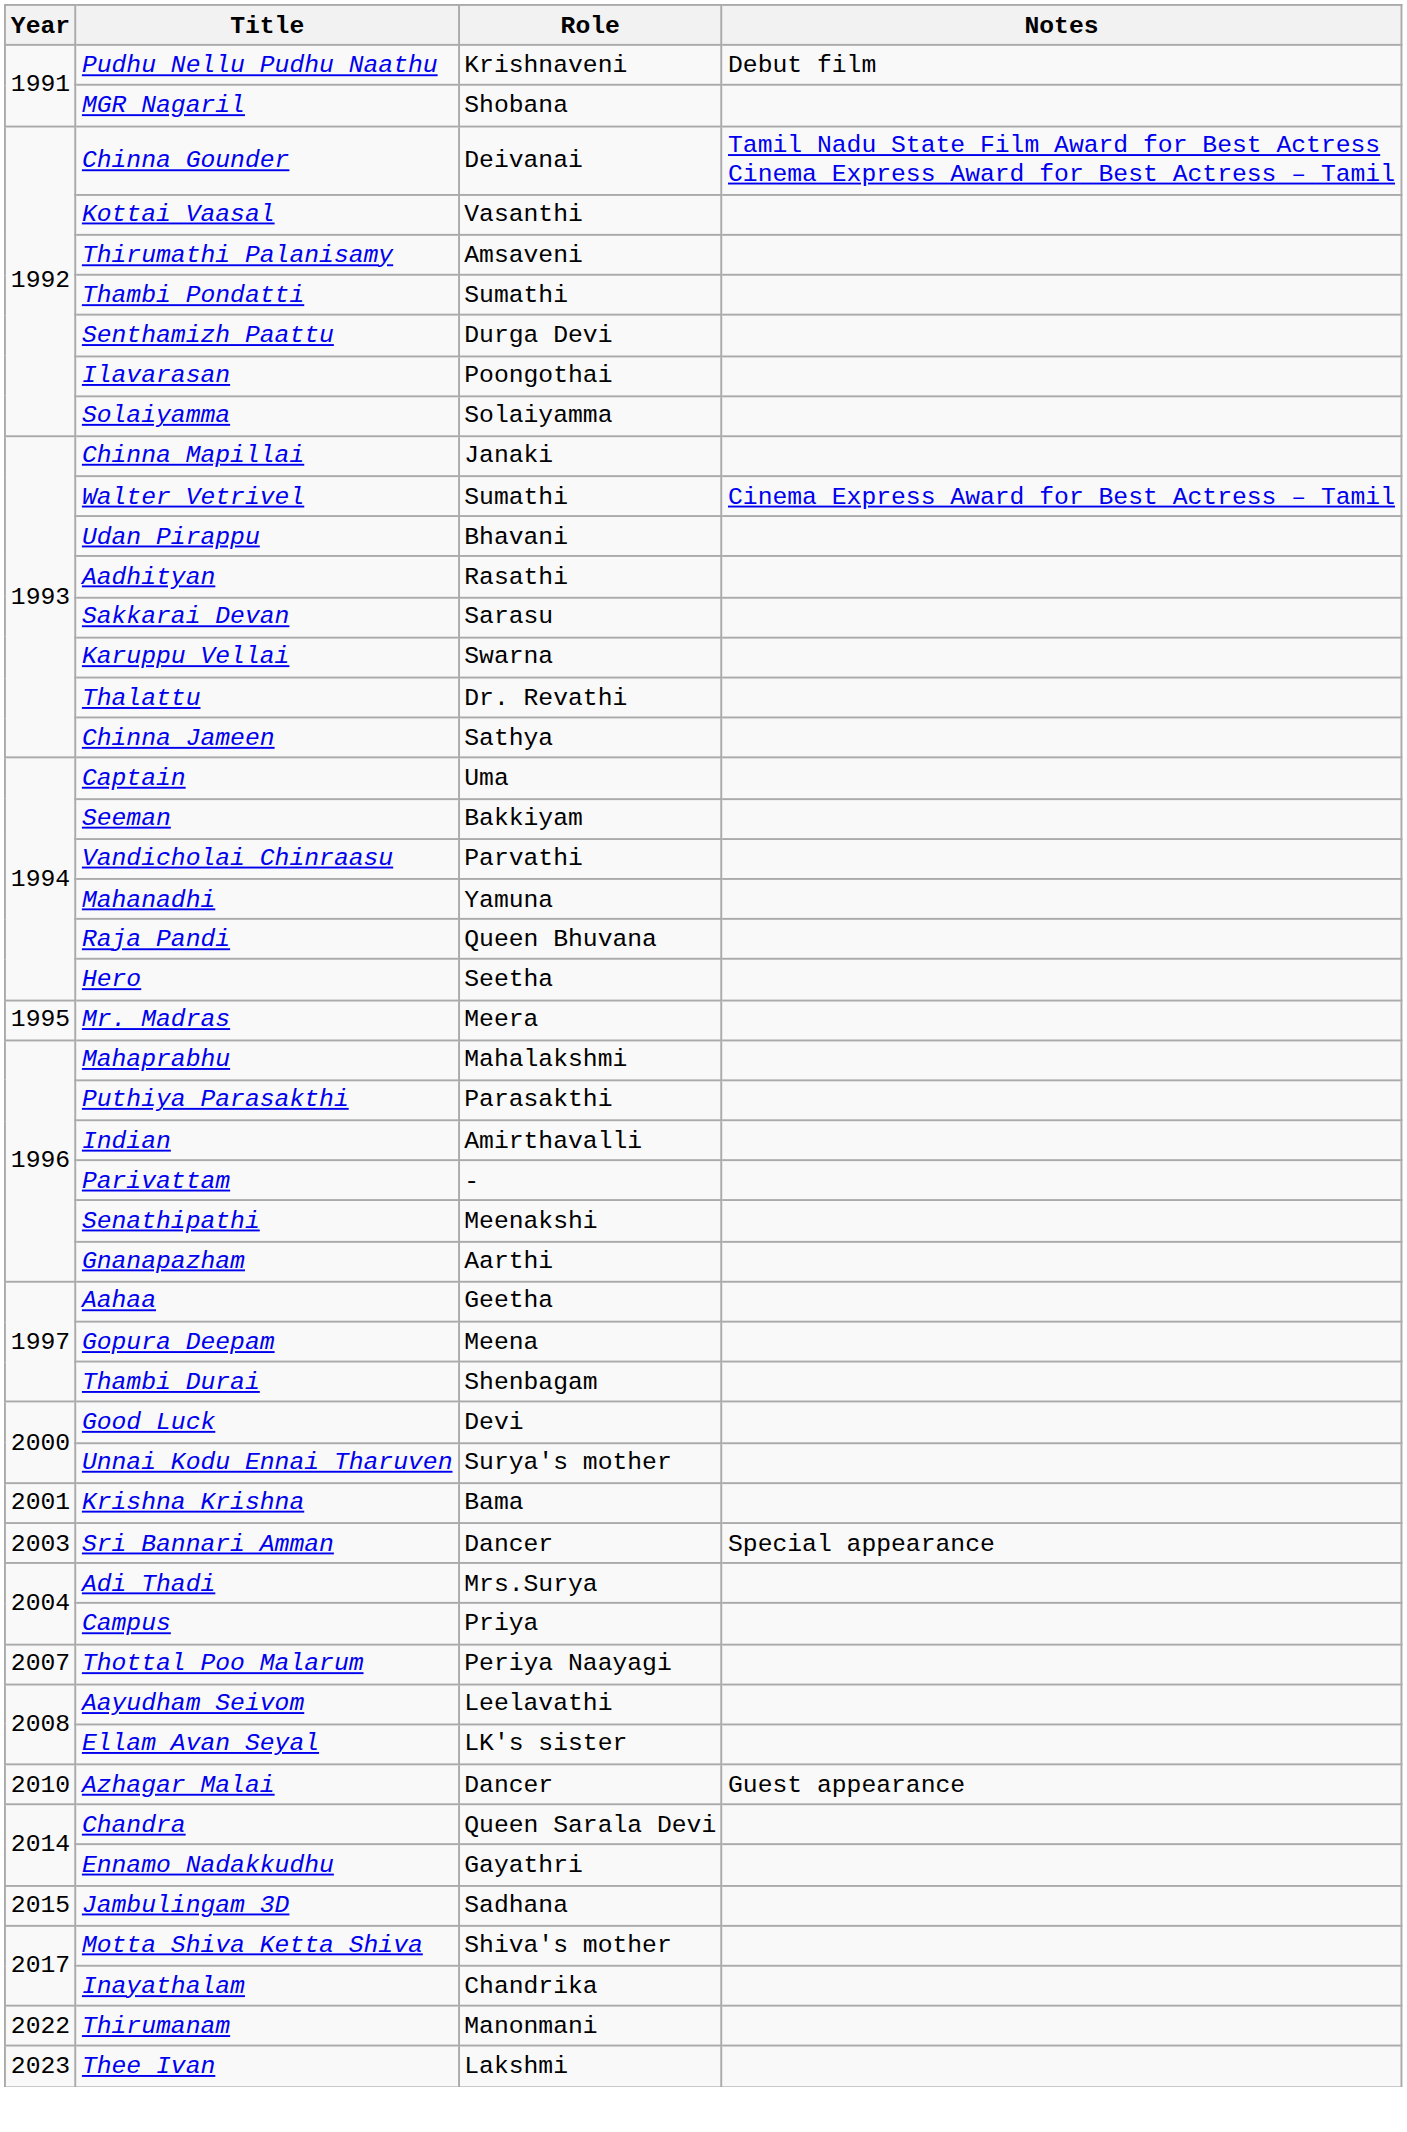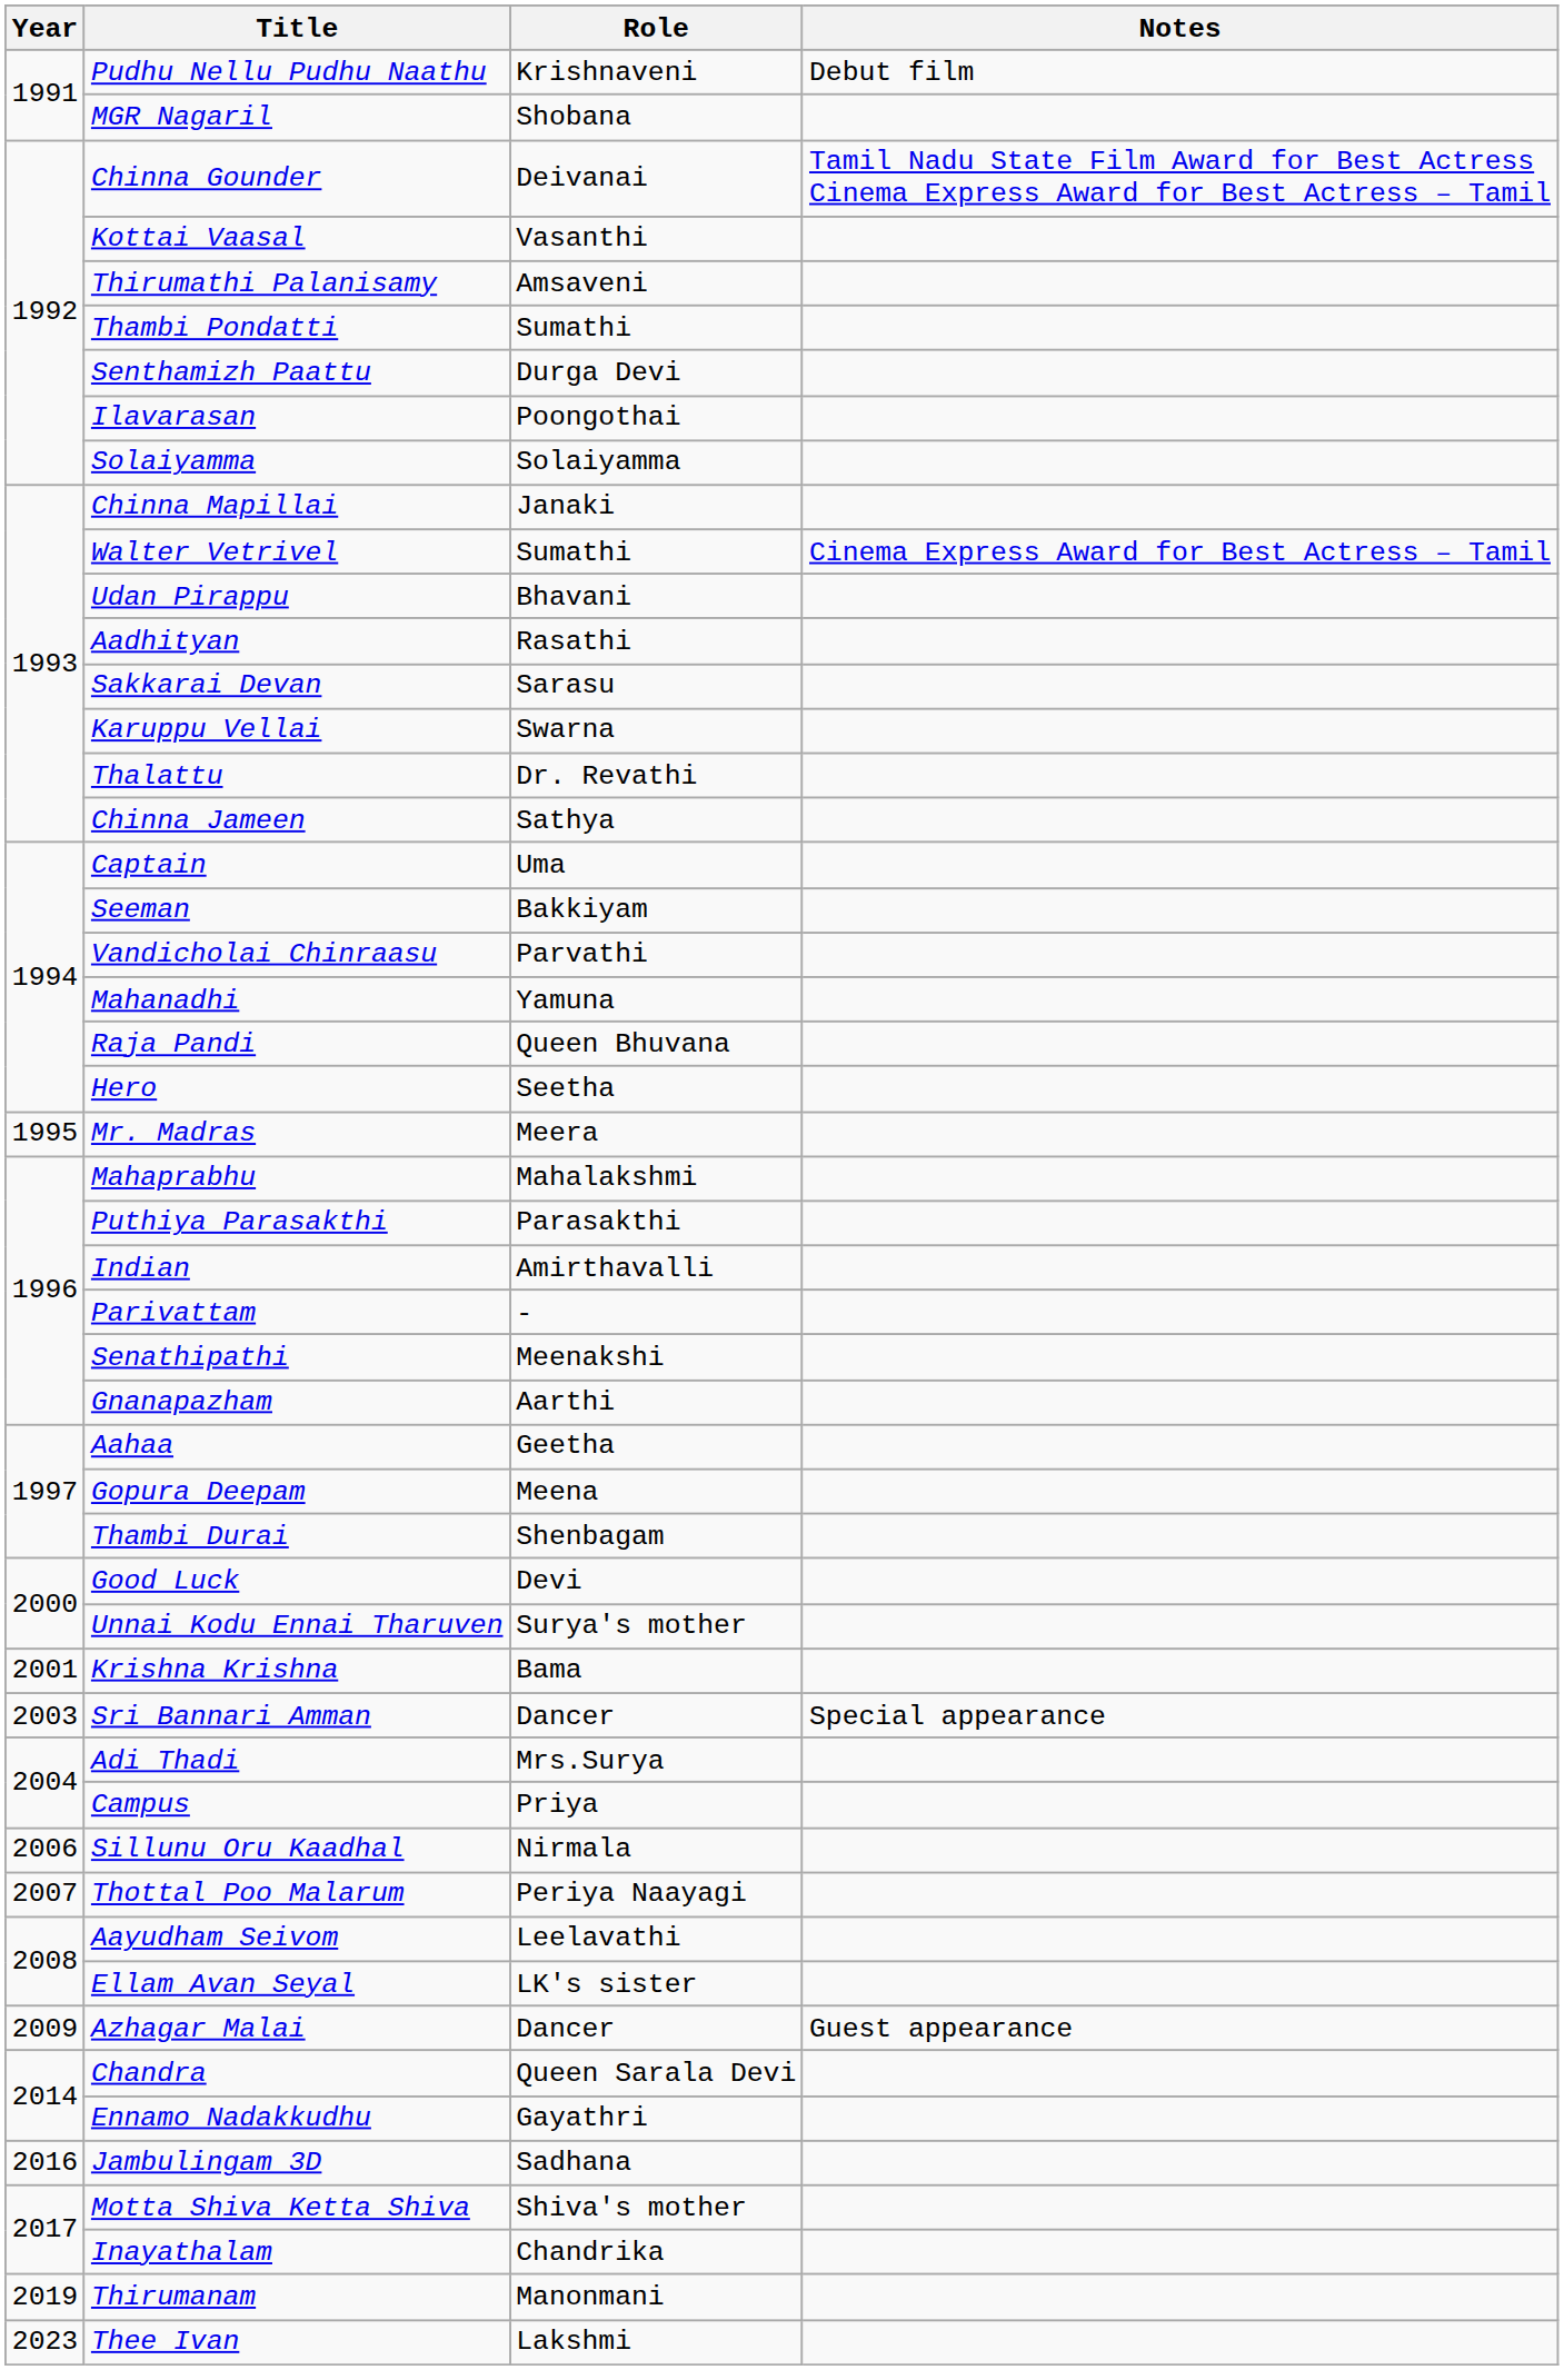 <table class="wikitable sortable">
 <tr>
 <th>Year</th>
 <th>Title</th>
 <th>Role</th>
 <th class="unsortable">Notes</th>
 </tr>
 <tr>
 <td rowspan="2">1991</td>
 <td><em><a href='#'>Pudhu Nellu Pudhu Naathu</a></em></td>
 <td>Krishnaveni</td>
 <td>Debut film</td>
 </tr>
 <tr>
 <td><em><a href='#'>MGR Nagaril</a></em></td>
 <td>Shobana</td>
 <td></td>
 </tr>
 <tr>
 <td rowspan="7">1992</td>
 <td><em><a href='#'>Chinna Gounder</a></em></td>
 <td>Deivanai</td>
 <td><a href='#'>Tamil Nadu State Film Award for Best Actress</a><br><a href='#'>Cinema Express Award for Best Actress – Tamil</a></td>
 </tr>
 <tr>
 <td><em><a href='#'>Kottai Vaasal</a></em></td>
 <td>Vasanthi</td>
 <td></td>
 </tr>
 <tr>
 <td><em><a href='#'>Thirumathi Palanisamy</a></em></td>
 <td>Amsaveni</td>
 <td></td>
 </tr>
 <tr>
 <td><em><a href='#'>Thambi Pondatti</a></em></td>
 <td>Sumathi</td>
 <td></td>
 </tr>
 <tr>
 <td><em><a href='#'>Senthamizh Paattu</a></em></td>
 <td>Durga Devi</td>
 <td></td>
 </tr>
 <tr>
 <td><em><a href='#'>Ilavarasan</a></em></td>
 <td>Poongothai</td>
 <td></td>
 </tr>
 <tr>
 <td><em><a href='#'>Solaiyamma</a></em></td>
 <td>Solaiyamma</td>
 <td></td>
 </tr>
 <tr>
 <td rowspan="8">1993</td>
 <td><em><a href='#'>Chinna Mapillai</a></em></td>
 <td>Janaki</td>
 <td></td>
 </tr>
 <tr>
 <td><em><a href='#'>Walter Vetrivel</a></em></td>
 <td>Sumathi</td>
 <td><a href='#'>Cinema Express Award for Best Actress – Tamil</a></td>
 </tr>
 <tr>
 <td><em><a href='#'>Udan Pirappu</a></em></td>
 <td>Bhavani</td>
 <td></td>
 </tr>
 <tr>
 <td><em><a href='#'>Aadhityan</a></em></td>
 <td>Rasathi</td>
 <td></td>
 </tr>
 <tr>
 <td><em><a href='#'>Sakkarai Devan</a></em></td>
 <td>Sarasu</td>
 <td></td>
 </tr>
 <tr>
 <td><em><a href='#'>Karuppu Vellai</a></em></td>
 <td>Swarna</td>
 <td></td>
 </tr>
 <tr>
 <td><em><a href='#'>Thalattu</a></em></td>
 <td>Dr. Revathi</td>
 <td></td>
 </tr>
 <tr>
 <td><em><a href='#'>Chinna Jameen</a></em></td>
 <td>Sathya</td>
 <td></td>
 </tr>
 <tr>
 <td rowspan="6">1994</td>
 <td><em><a href='#'>Captain</a></em></td>
 <td>Uma</td>
 <td></td>
 </tr>
 <tr>
 <td><em><a href='#'>Seeman</a></em></td>
 <td>Bakkiyam</td>
 <td></td>
 </tr>
 <tr>
 <td><em><a href='#'>Vandicholai Chinraasu</a></em></td>
 <td>Parvathi</td>
 <td></td>
 </tr>
 <tr>
 <td><em><a href='#'>Mahanadhi</a></em></td>
 <td>Yamuna</td>
 <td></td>
 </tr>
 <tr>
 <td><em><a href='#'>Raja Pandi</a></em></td>
 <td>Queen Bhuvana</td>
 <td></td>
 </tr>
 <tr>
 <td><em><a href='#'>Hero</a></em></td>
 <td>Seetha</td>
 <td></td>
 </tr>
 <tr>
 <td>1995</td>
 <td><em><a href='#'>Mr. Madras</a></em></td>
 <td>Meera</td>
 <td></td>
 </tr>
 <tr>
 <td rowspan="6">1996</td>
 <td><em><a href='#'>Mahaprabhu</a></em></td>
 <td>Mahalakshmi</td>
 <td></td>
 </tr>
 <tr>
 <td><em><a href='#'>Puthiya Parasakthi</a></em></td>
 <td>Parasakthi</td>
 <td></td>
 </tr>
 <tr>
 <td><em><a href='#'>Indian</a></em></td>
 <td>Amirthavalli</td>
 <td></td>
 </tr>
 <tr>
 <td><em><a href='#'>Parivattam</a></em></td>
 <td>-</td>
 <td></td>
 </tr>
 <tr>
 <td><em><a href='#'>Senathipathi</a></em></td>
 <td>Meenakshi</td>
 <td></td>
 </tr>
 <tr>
 <td><em><a href='#'>Gnanapazham</a></em></td>
 <td>Aarthi</td>
 <td></td>
 </tr>
 <tr>
 <td rowspan="3">1997</td>
 <td><em><a href='#'>Aahaa</a></em></td>
 <td>Geetha</td>
 <td></td>
 </tr>
 <tr>
 <td><em><a href='#'>Gopura Deepam</a></em></td>
 <td>Meena</td>
 <td></td>
 </tr>
 <tr>
 <td><em><a href='#'>Thambi Durai</a></em></td>
 <td>Shenbagam</td>
 <td></td>
 </tr>
 <tr>
 <td rowspan="2">2000</td>
 <td><em><a href='#'>Good Luck</a></em></td>
 <td>Devi</td>
 <td></td>
 </tr>
 <tr>
 <td><em><a href='#'>Unnai Kodu Ennai Tharuven</a></em></td>
 <td>Surya's mother</td>
 <td></td>
 </tr>
 <tr>
 <td>2001</td>
 <td><em><a href='#'>Krishna Krishna</a></em></td>
 <td>Bama</td>
 <td></td>
 </tr>
 <tr>
 <td>2003</td>
 <td><em><a href='#'>Sri Bannari Amman</a></em></td>
 <td>Dancer</td>
 <td>Special appearance</td>
 </tr>
 <tr>
 <td rowspan="2">2004</td>
 <td><em><a href='#'>Adi Thadi</a></em></td>
 <td>Mrs.Surya</td>
 <td></td>
 </tr>
 <tr>
 <td><em><a href='#'>Campus</a></em></td>
 <td>Priya</td>
 <td></td>
 </tr>
 <tr>
+<td>2006</td>
+<td><em><a href='#'>Sillunu Oru Kaadhal</a></em></td>
+<td>Nirmala</td>
+<td></td>
+</tr>
+<tr>
 <td>2007</td>
 <td><em><a href='#'>Thottal Poo Malarum</a></em></td>
 <td>Periya Naayagi</td>
 <td></td>
 </tr>
 <tr>
 <td rowspan="2">2008</td>
 <td><em><a href='#'>Aayudham Seivom</a></em></td>
 <td>Leelavathi</td>
 <td></td>
 </tr>
 <tr>
 <td><em><a href='#'>Ellam Avan Seyal</a></em></td>
 <td>LK's sister</td>
 <td></td>
 </tr>
 <tr>
-<td>2010</td>
+<td>2009</td>
 <td><em><a href='#'>Azhagar Malai</a></em></td>
 <td>Dancer</td>
 <td>Guest appearance</td>
 </tr>
 <tr>
 <td rowspan="2">2014</td>
 <td><em><a href='#'>Chandra</a></em></td>
 <td>Queen Sarala Devi</td>
 <td></td>
 </tr>
 <tr>
 <td><em><a href='#'>Ennamo Nadakkudhu</a></em></td>
 <td>Gayathri</td>
 <td></td>
 </tr>
 <tr>
-<td>2015</td>
+<td>2016</td>
 <td><em><a href='#'>Jambulingam 3D</a></em></td>
 <td>Sadhana</td>
 <td></td>
 </tr>
 <tr>
 <td rowspan="2">2017</td>
 <td><em><a href='#'>Motta Shiva Ketta Shiva</a></em></td>
 <td>Shiva's mother</td>
 <td></td>
 </tr>
 <tr>
 <td><em><a href='#'>Inayathalam</a></em></td>
 <td>Chandrika</td>
 <td></td>
 </tr>
 <tr>
-<td>2022</td>
+<td>2019</td>
 <td><em><a href='#'>Thirumanam</a></em></td>
 <td>Manonmani</td>
 <td></td>
 </tr>
 <tr>
 <td>2023</td>
 <td><em><a href='#'>Thee Ivan</a></em></td>
 <td>Lakshmi</td>
 <td></td>
 </tr>
 </table>
